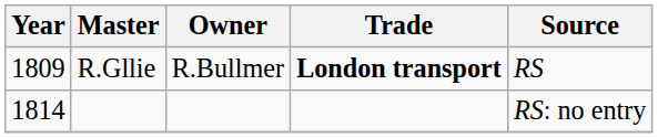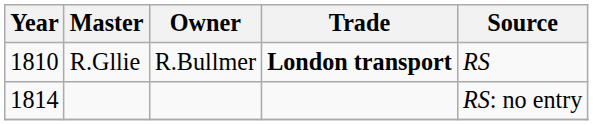 <table class=" wikitable">
 <tr>
 <th>Year</th>
 <th>Master</th>
 <th>Owner</th>
 <th>Trade</th>
 <th>Source</th>
 </tr>
 <tr>
-<td>1809</td>
+<td>1810</td>
 <td>R.Gllie</td>
 <td>R.Bullmer</td>
 <td><strong>London transport</strong></td>
 <td><em>RS</em></td>
 </tr>
 <tr>
 <td>1814</td>
 <td></td>
 <td></td>
 <td></td>
 <td><em>RS</em>: no entry</td>
 </tr>
 <tr>
 </tr>
 </table>
